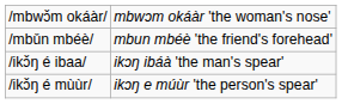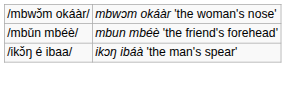 <table class="wikitable">
 <tr>
 <td>/mbwɔ̌m okáàr/</td>
 <td><em>mbwɔm okáàr</em> 'the woman's nose'</td>
 </tr>
 <tr>
 <td>/mbǔn mbéè/</td>
 <td><em>mbun mbéè</em> 'the friend's forehead'</td>
 </tr>
 <tr>
 <td>/ikɔ̌ŋ é ibaa/</td>
 <td><em>ikɔŋ ibáà</em> 'the man's spear'</td>
 </tr>
-<tr>
-<td>/ikɔ̌ŋ é mùùr/</td>
-<td><em>ikɔŋ e múùr</em> 'the person's spear'</td>
-</tr>
 </table>
